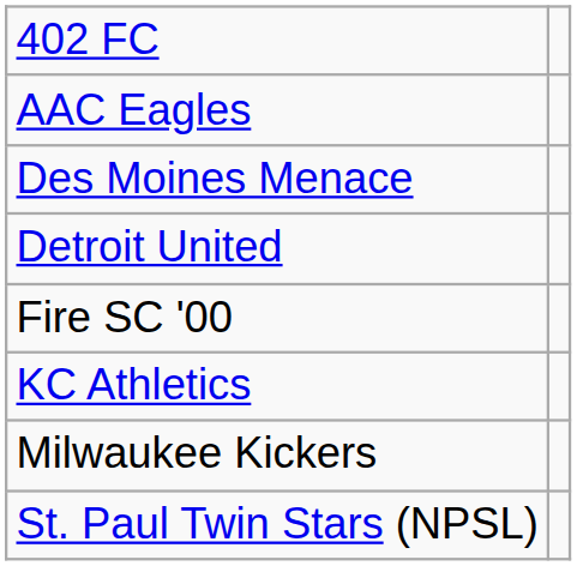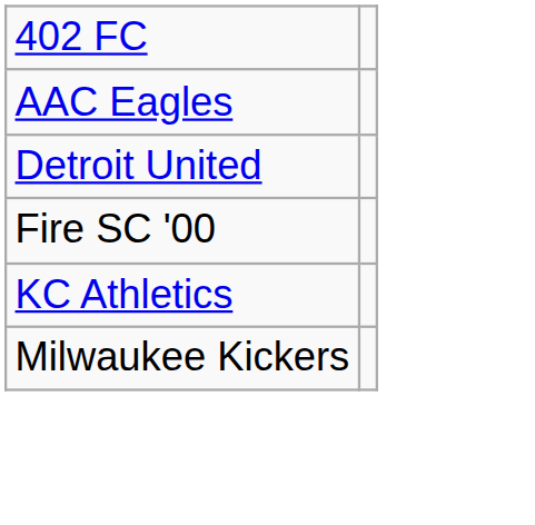 <table class="wikitable" style="float: left">
 <tr>
 <td><a href='#'>402 FC</a></td>
 <td></td>
 </tr>
 <tr>
 <td><a href='#'>AAC Eagles</a></td>
-<td></td>
-</tr>
-<tr>
-<td><a href='#'>Des Moines Menace</a></td>
 <td></td>
 </tr>
 <tr>
 <td><a href='#'>Detroit United</a></td>
 <td></td>
 </tr>
 <tr>
 <td>Fire SC '00</td>
 <td></td>
 </tr>
 <tr>
 <td><a href='#'>KC Athletics</a></td>
 <td></td>
 </tr>
 <tr>
 <td>Milwaukee Kickers</td>
 <td></td>
 </tr>
-<tr>
-<td><a href='#'>St. Paul Twin Stars</a> (NPSL)</td>
-<td></td>
-</tr>
 </table>
